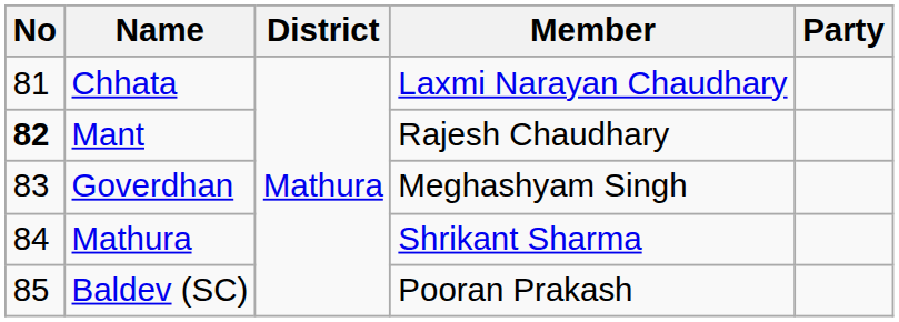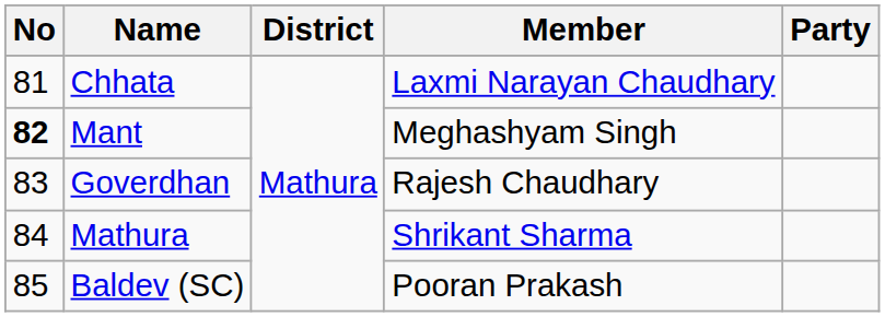 <table class="wikitable sortable">
 <tr>
 <th>No</th>
 <th>Name</th>
 <th>District</th>
 <th>Member</th>
 <th colspan="2">Party</th>
 </tr>
 <tr>
 <td>81</td>
 <td><a href='#'>Chhata</a></td>
 <td rowspan="5"><a href='#'>Mathura</a></td>
 <td><a href='#'>Laxmi Narayan Chaudhary</a></td>
 <td></td>
 </tr>
 <tr>
 <td><strong>82</strong></td>
 <td><a href='#'>Mant</a></td>
-<td>Rajesh Chaudhary</td>
+<td>Meghashyam Singh</td>
 <td></td>
 </tr>
 <tr>
 <td>83</td>
 <td><a href='#'>Goverdhan</a></td>
-<td>Meghashyam Singh</td>
+<td>Rajesh Chaudhary</td>
 <td></td>
 </tr>
 <tr>
 <td>84</td>
 <td><a href='#'>Mathura</a></td>
 <td><a href='#'>Shrikant Sharma</a></td>
 <td></td>
 </tr>
 <tr>
 <td>85</td>
 <td><a href='#'>Baldev</a> (SC)</td>
 <td>Pooran Prakash</td>
 <td></td>
 </tr>
 </table>
